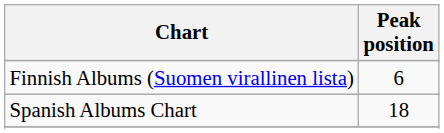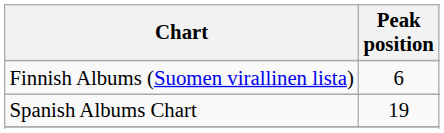 <table class="wikitable sortable">
 <tr>
 <th>Chart</th>
 <th>Peak<br>position</th>
 </tr>
 <tr>
 </tr>
 <tr>
 </tr>
 <tr>
 <td>Finnish Albums (<a href='#'>Suomen virallinen lista</a>)</td>
 <td style="text-align:center;">6</td>
 </tr>
 <tr>
 </tr>
 <tr>
 </tr>
 <tr>
 </tr>
 <tr>
 <td>Spanish Albums Chart</td>
-<td align="center">18</td>
+<td align="center">19</td>
 </tr>
 <tr>
 </tr>
 <tr>
 </tr>
 <tr>
 </tr>
 <tr>
 </tr>
 <tr>
 </tr>
 </table>
